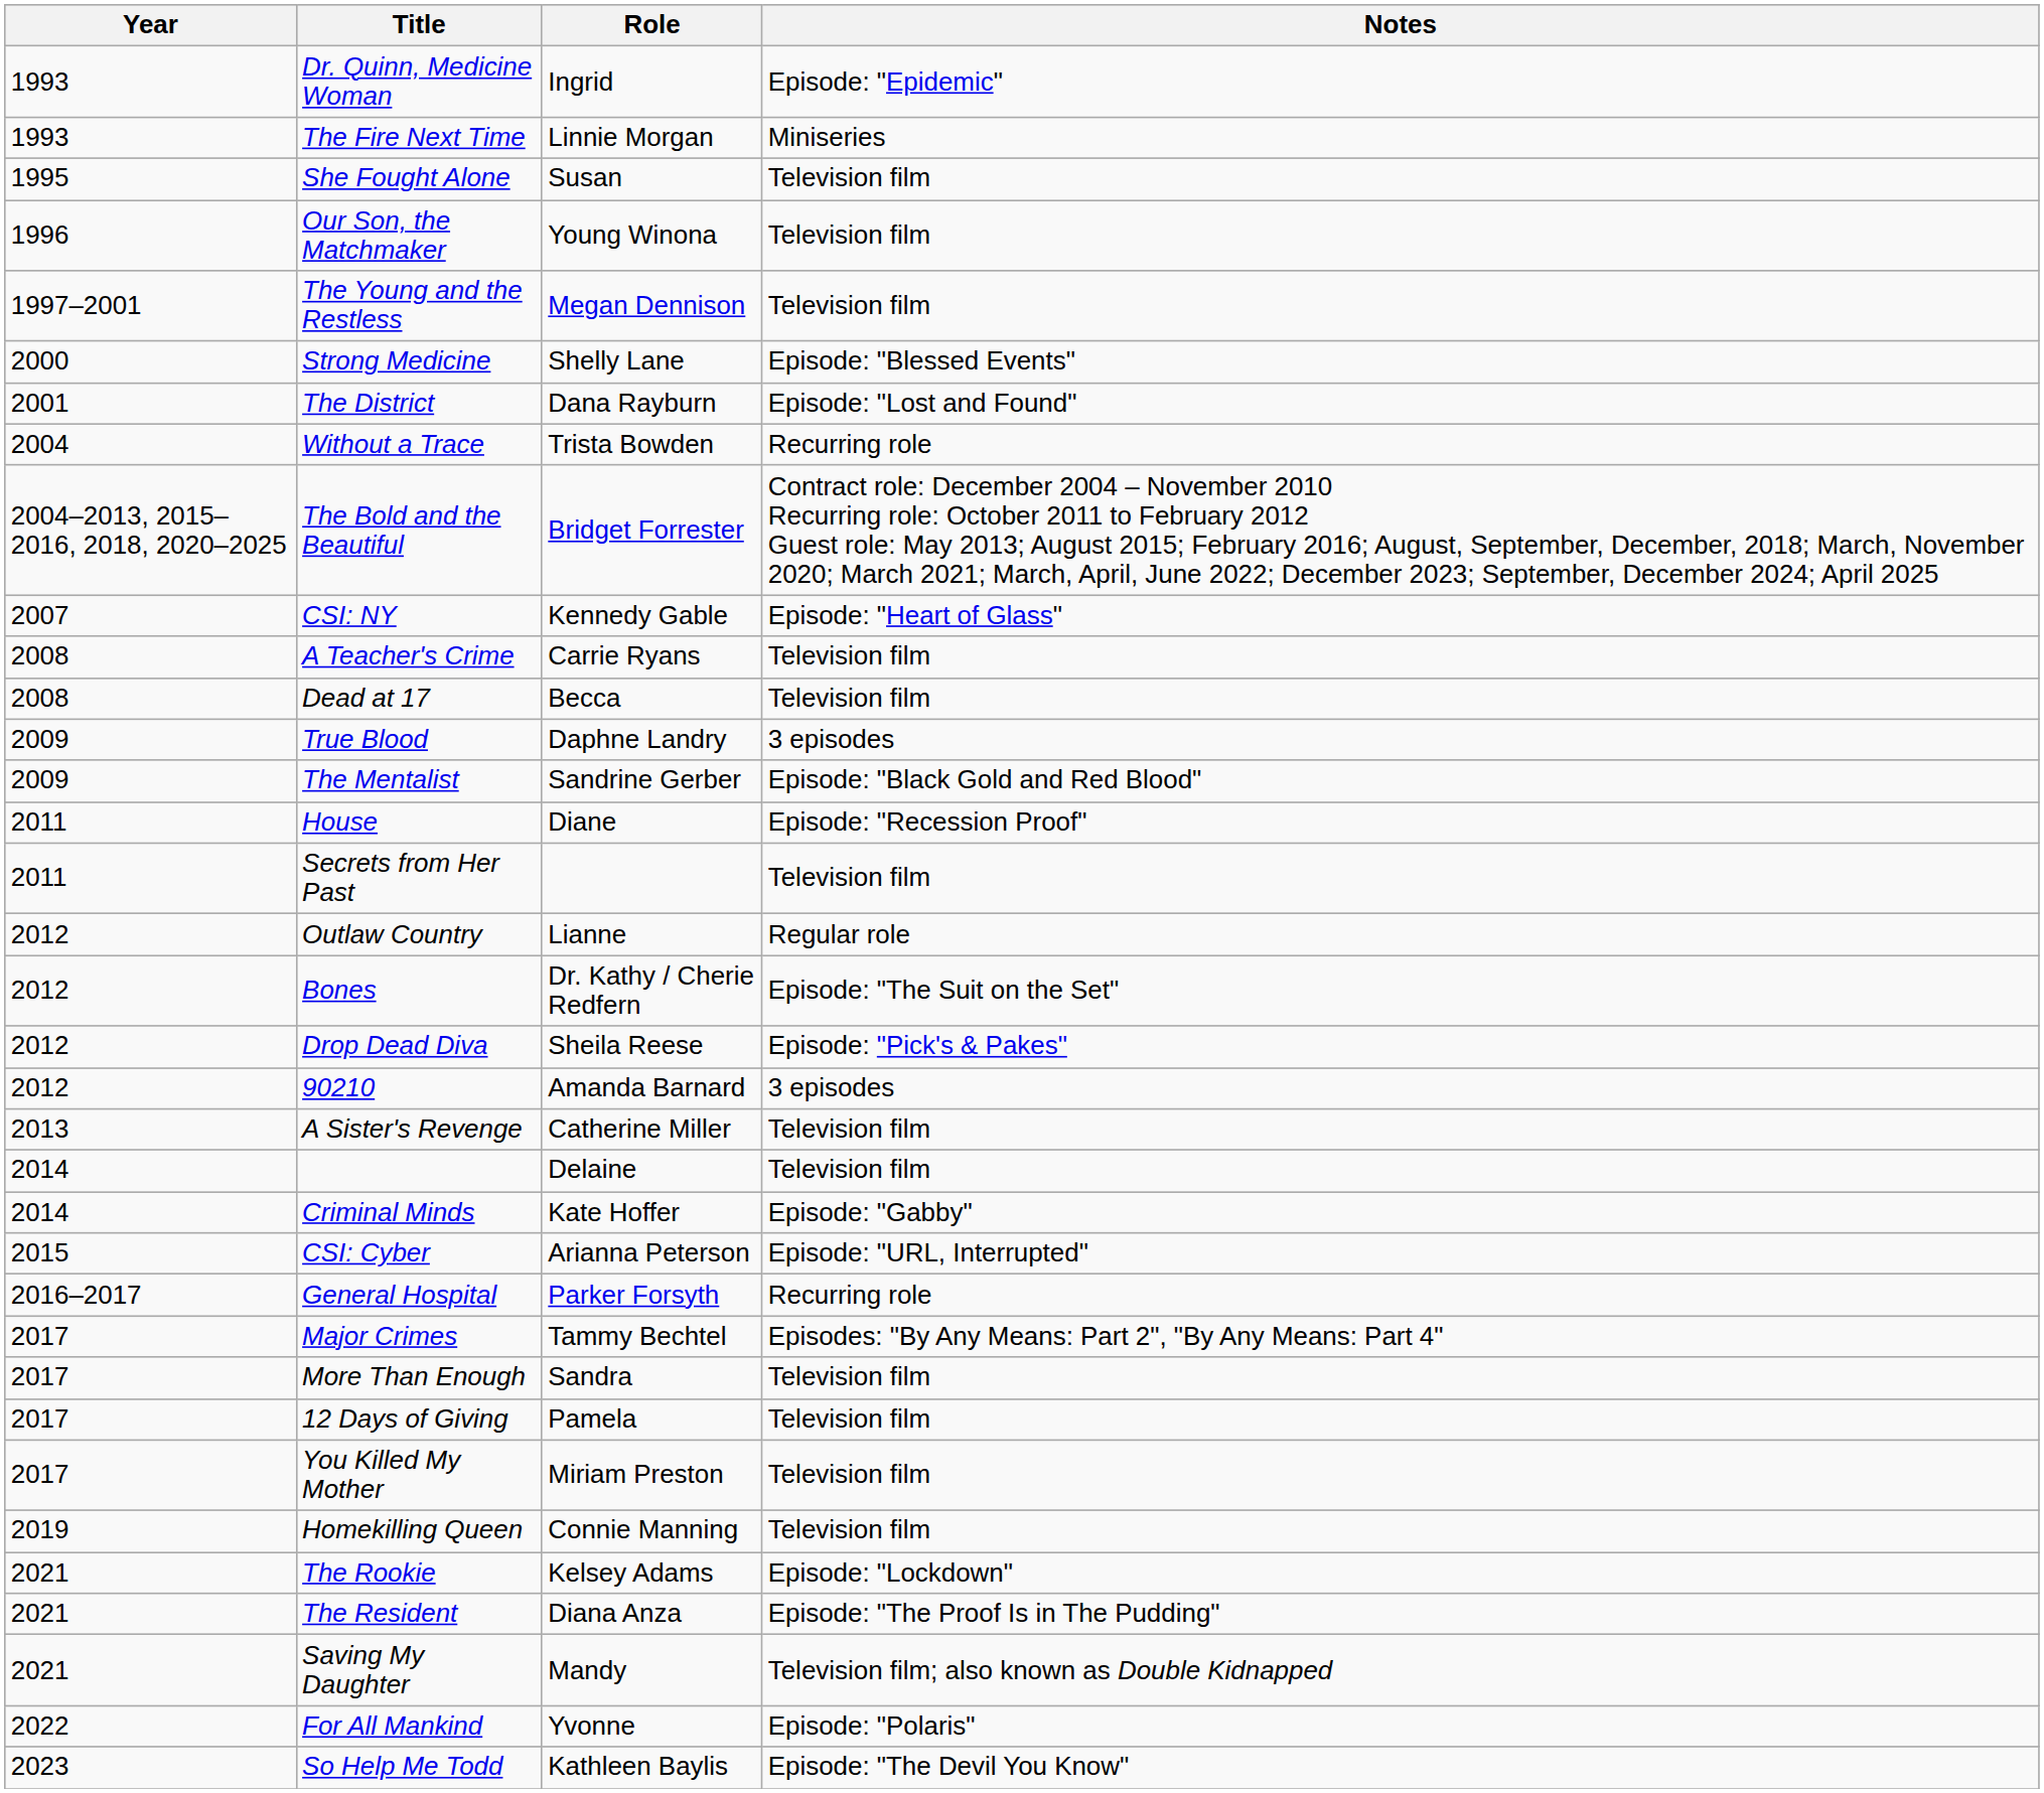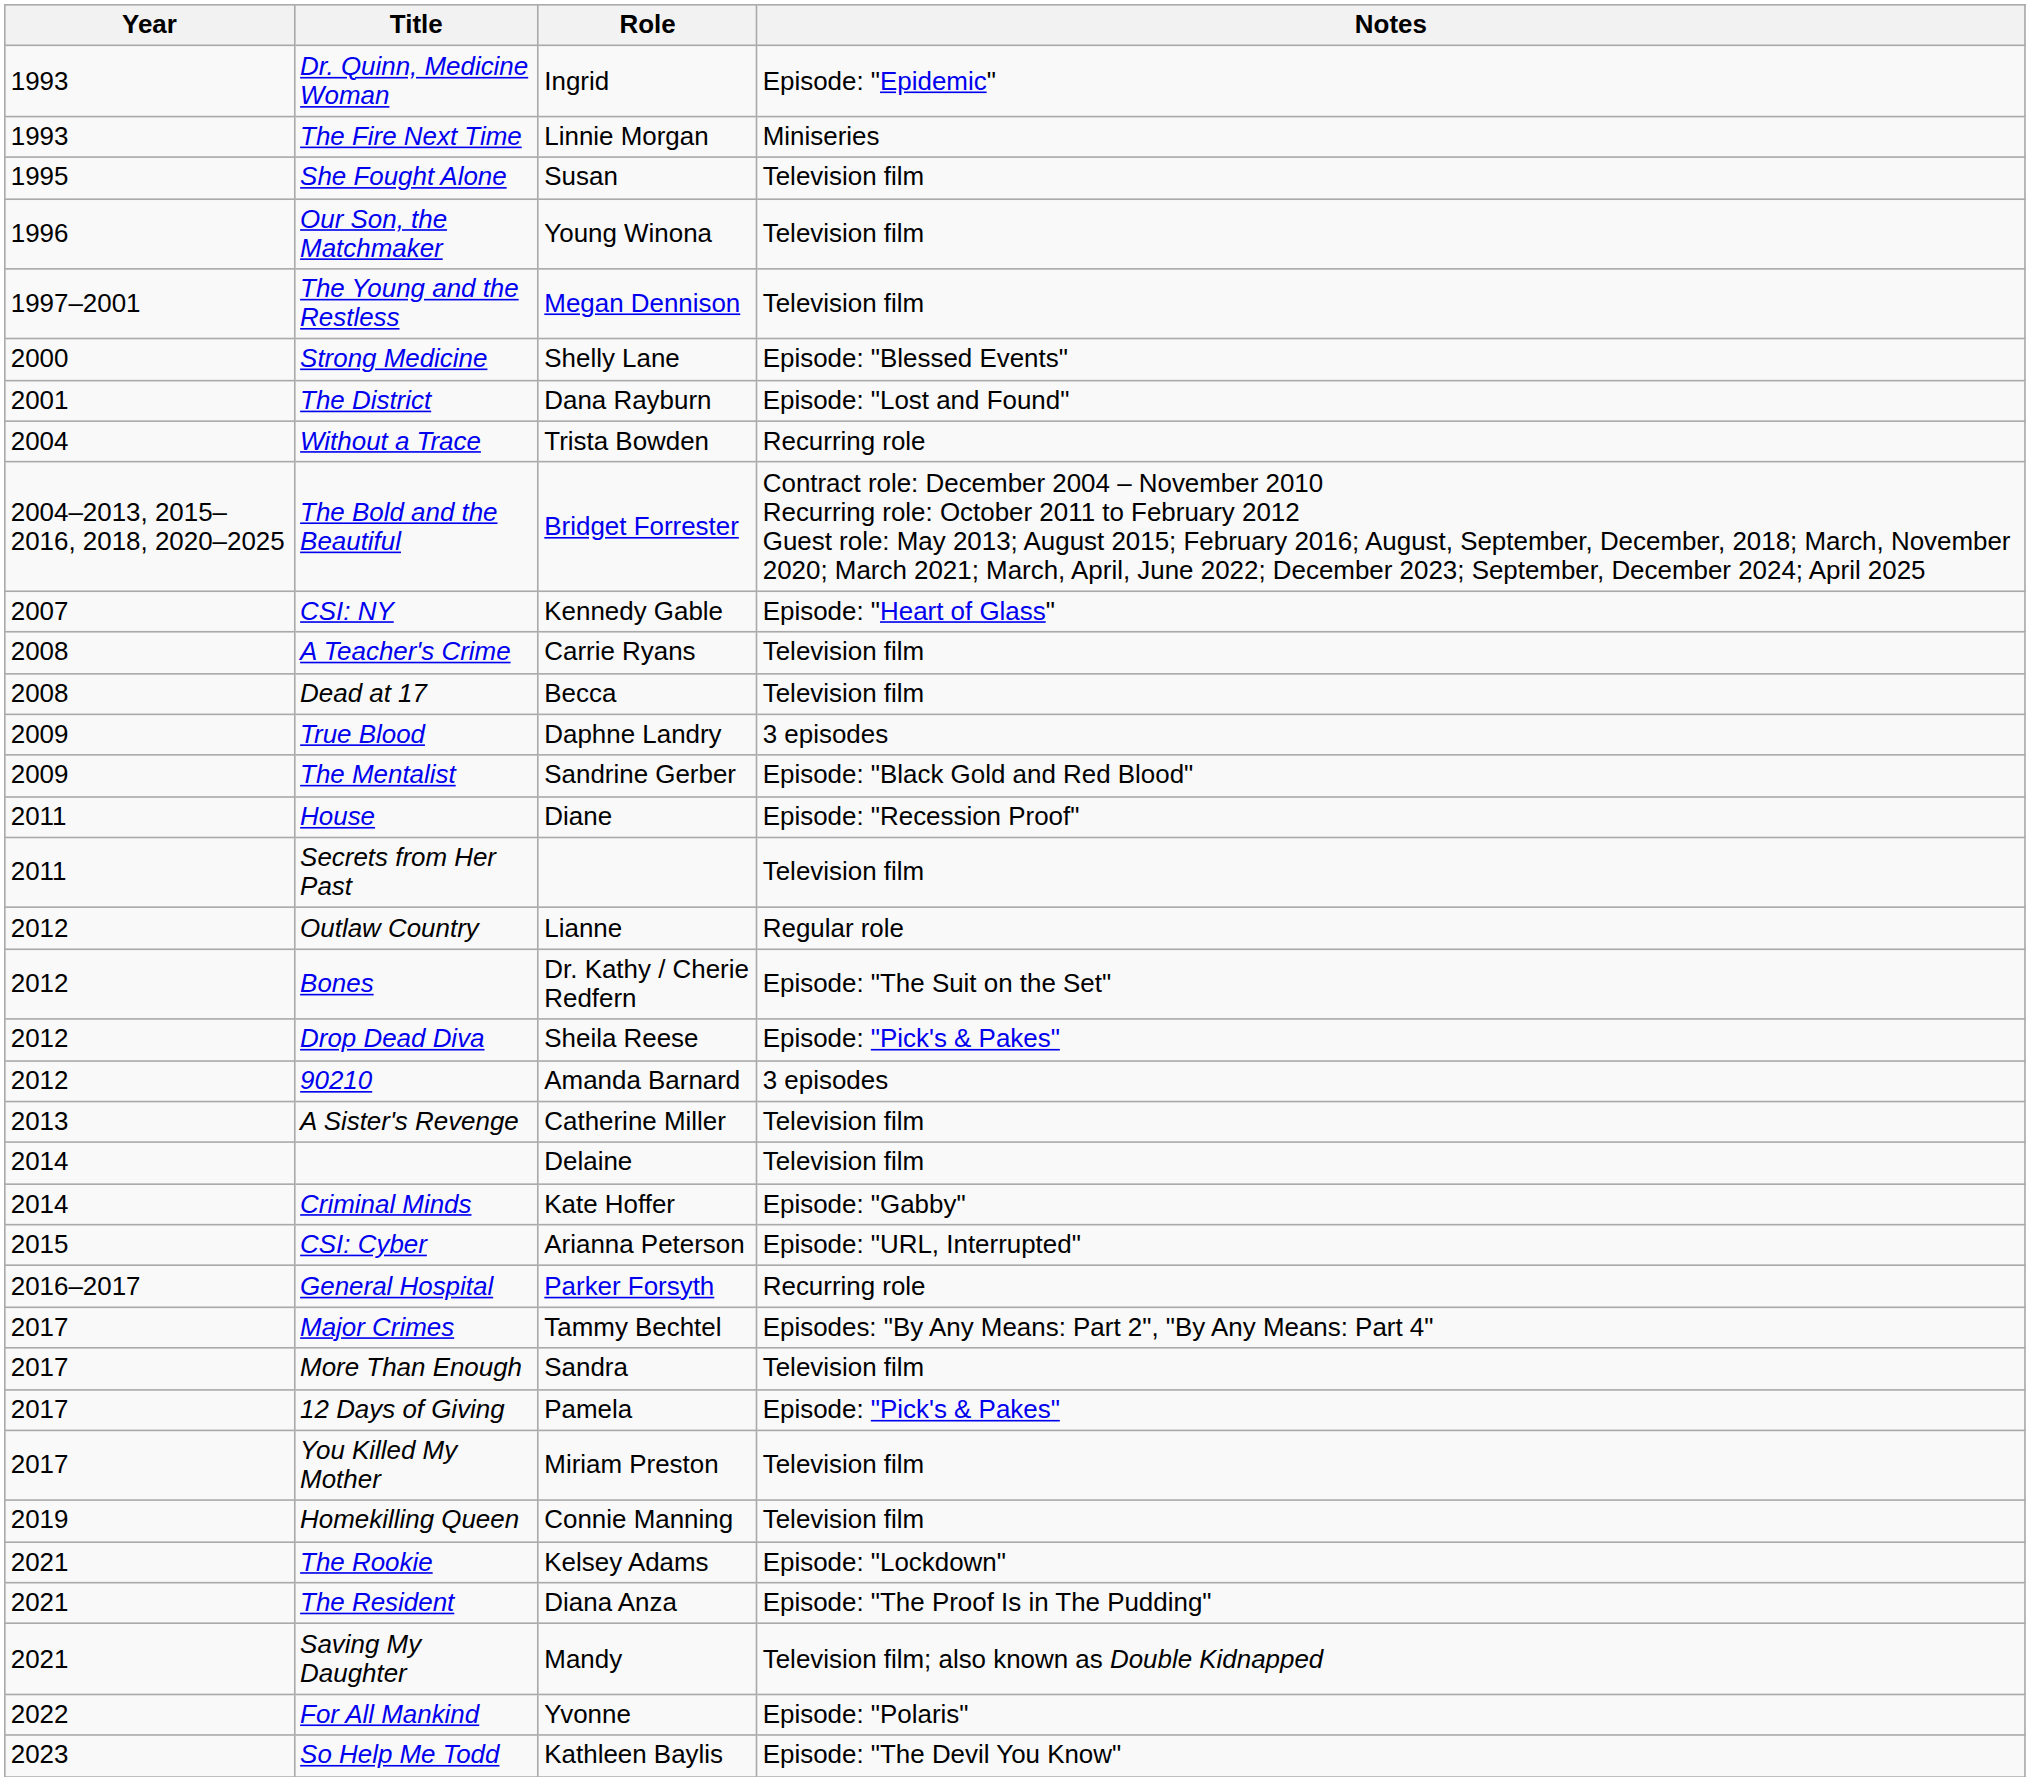 <table class="wikitable">
 <tr>
 <th>Year</th>
 <th>Title</th>
 <th>Role</th>
 <th>Notes</th>
 </tr>
 <tr>
 <td>1993</td>
 <td><em><a href='#'>Dr. Quinn, Medicine Woman</a></em></td>
 <td>Ingrid</td>
 <td>Episode: "<a href='#'>Epidemic</a>"</td>
 </tr>
 <tr>
 <td>1993</td>
 <td><a href='#'><em>The Fire Next Time</em></a></td>
 <td>Linnie Morgan</td>
 <td>Miniseries</td>
 </tr>
 <tr>
 <td>1995</td>
 <td><em><a href='#'>She Fought Alone</a></em></td>
 <td>Susan</td>
 <td>Television film</td>
 </tr>
 <tr>
 <td>1996</td>
 <td><em><a href='#'>Our Son, the Matchmaker</a></em></td>
 <td>Young Winona</td>
 <td>Television film</td>
 </tr>
 <tr>
 <td>1997–2001</td>
 <td><em><a href='#'>The Young and the Restless</a></em></td>
 <td><a href='#'>Megan Dennison</a></td>
 <td>Television film</td>
 </tr>
 <tr>
 <td>2000</td>
 <td><em><a href='#'>Strong Medicine</a></em></td>
 <td>Shelly Lane</td>
 <td>Episode: "Blessed Events"</td>
 </tr>
 <tr>
 <td>2001</td>
 <td><em><a href='#'>The District</a></em></td>
 <td>Dana Rayburn</td>
 <td>Episode: "Lost and Found"</td>
 </tr>
 <tr>
 <td>2004</td>
 <td><em><a href='#'>Without a Trace</a></em></td>
 <td>Trista Bowden</td>
 <td>Recurring role</td>
 </tr>
 <tr>
 <td>2004–2013, 2015–2016, 2018, 2020–2025</td>
 <td><em><a href='#'>The Bold and the Beautiful</a></em></td>
 <td><a href='#'>Bridget Forrester</a></td>
 <td>Contract role: December 2004 – November 2010<br>Recurring role: October 2011 to February 2012<br>Guest role: May 2013; August 2015; February 2016; August, September, December, 2018; March, November 2020; March 2021; March, April, June 2022; December 2023; September, December 2024; April 2025</td>
 </tr>
 <tr>
 <td>2007</td>
 <td><em><a href='#'>CSI: NY</a></em></td>
 <td>Kennedy Gable</td>
 <td>Episode: "<a href='#'>Heart of Glass</a>"</td>
 </tr>
 <tr>
 <td>2008</td>
 <td><em><a href='#'>A Teacher's Crime</a></em></td>
 <td>Carrie Ryans</td>
 <td>Television film</td>
 </tr>
 <tr>
 <td>2008</td>
 <td><em>Dead at 17</em></td>
 <td>Becca</td>
 <td>Television film</td>
 </tr>
 <tr>
 <td>2009</td>
 <td><em><a href='#'>True Blood</a></em></td>
 <td>Daphne Landry</td>
 <td>3 episodes</td>
 </tr>
 <tr>
 <td>2009</td>
 <td><em><a href='#'>The Mentalist</a></em></td>
 <td>Sandrine Gerber</td>
 <td>Episode: "Black Gold and Red Blood"</td>
 </tr>
 <tr>
 <td>2011</td>
 <td><em><a href='#'>House</a></em></td>
 <td>Diane</td>
 <td>Episode: "Recession Proof"</td>
 </tr>
 <tr>
 <td>2011</td>
 <td><em>Secrets from Her Past</em></td>
 <td></td>
 <td>Television film</td>
 </tr>
 <tr>
 <td>2012</td>
 <td><em>Outlaw Country</em></td>
 <td>Lianne</td>
 <td>Regular role</td>
 </tr>
 <tr>
 <td>2012</td>
 <td><em><a href='#'>Bones</a></em></td>
 <td>Dr. Kathy / Cherie Redfern</td>
 <td>Episode: "The Suit on the Set"</td>
 </tr>
 <tr>
 <td>2012</td>
 <td><em><a href='#'>Drop Dead Diva</a></em></td>
 <td>Sheila Reese</td>
 <td>Episode: <a href='#'>"Pick's & Pakes"</a></td>
 </tr>
 <tr>
 <td>2012</td>
 <td><em><a href='#'>90210</a></em></td>
 <td>Amanda Barnard</td>
 <td>3 episodes</td>
 </tr>
 <tr>
 <td>2013</td>
 <td><em>A Sister's Revenge</em></td>
 <td>Catherine Miller</td>
 <td>Television film</td>
 </tr>
 <tr>
 <td>2014</td>
 <td></td>
 <td>Delaine</td>
 <td>Television film</td>
 </tr>
 <tr>
 <td>2014</td>
 <td><em><a href='#'>Criminal Minds</a></em></td>
 <td>Kate Hoffer</td>
 <td>Episode: "Gabby"</td>
 </tr>
 <tr>
 <td>2015</td>
 <td><em><a href='#'>CSI: Cyber</a></em></td>
 <td>Arianna Peterson</td>
 <td>Episode: "URL, Interrupted"</td>
 </tr>
 <tr>
 <td>2016–2017</td>
 <td><em><a href='#'>General Hospital</a></em></td>
 <td><a href='#'>Parker Forsyth</a></td>
 <td>Recurring role</td>
 </tr>
 <tr>
 <td>2017</td>
 <td><em><a href='#'>Major Crimes</a></em></td>
 <td>Tammy Bechtel</td>
 <td>Episodes: "By Any Means: Part 2", "By Any Means: Part 4"</td>
 </tr>
 <tr>
 <td>2017</td>
 <td><em>More Than Enough</em></td>
 <td>Sandra</td>
 <td>Television film</td>
 </tr>
 <tr>
 <td>2017</td>
 <td><em>12 Days of Giving</em></td>
 <td>Pamela</td>
-<td>Television film</td>
+<td>Episode: <a href='#'>"Pick's & Pakes"</a></td>
 </tr>
 <tr>
 <td>2017</td>
 <td><em>You Killed My Mother</em></td>
 <td>Miriam Preston</td>
 <td>Television film</td>
 </tr>
 <tr>
 <td>2019</td>
 <td><em>Homekilling Queen</em></td>
 <td>Connie Manning</td>
 <td>Television film</td>
 </tr>
 <tr>
 <td>2021</td>
 <td><em><a href='#'>The Rookie</a></em></td>
 <td>Kelsey Adams</td>
 <td>Episode: "Lockdown"</td>
 </tr>
 <tr>
 <td>2021</td>
 <td><em><a href='#'>The Resident</a></em></td>
 <td>Diana Anza</td>
 <td>Episode: "The Proof Is in The Pudding"</td>
 </tr>
 <tr>
 <td>2021</td>
 <td><em>Saving My Daughter</em></td>
 <td>Mandy</td>
 <td>Television film; also known as <em>Double Kidnapped</em></td>
 </tr>
 <tr>
 <td>2022</td>
 <td><em><a href='#'>For All Mankind</a></em></td>
 <td>Yvonne</td>
 <td>Episode: "Polaris"</td>
 </tr>
 <tr>
 <td>2023</td>
 <td><em><a href='#'>So Help Me Todd</a></em></td>
 <td>Kathleen Baylis</td>
 <td>Episode: "The Devil You Know"</td>
 </tr>
 </table>
